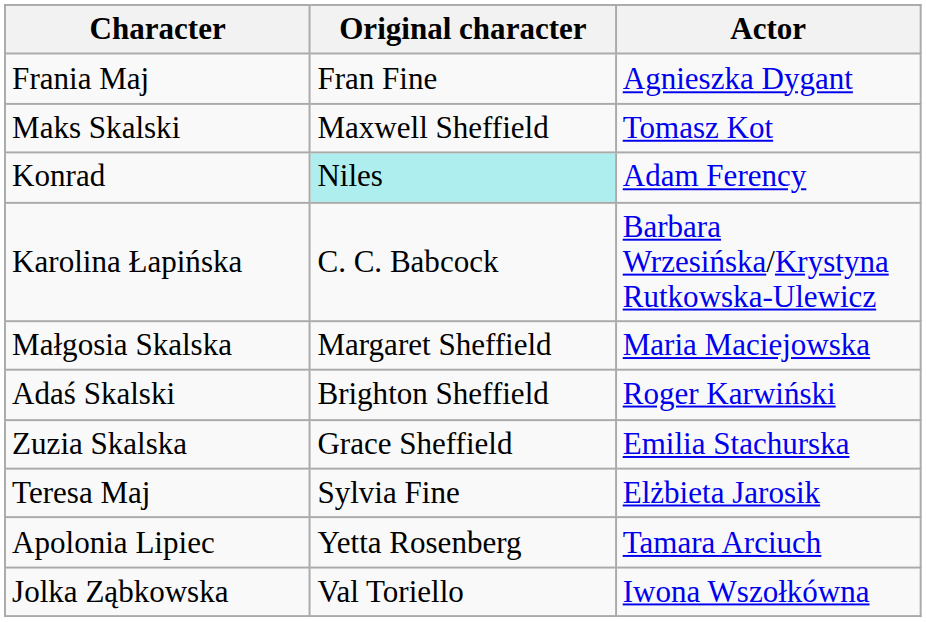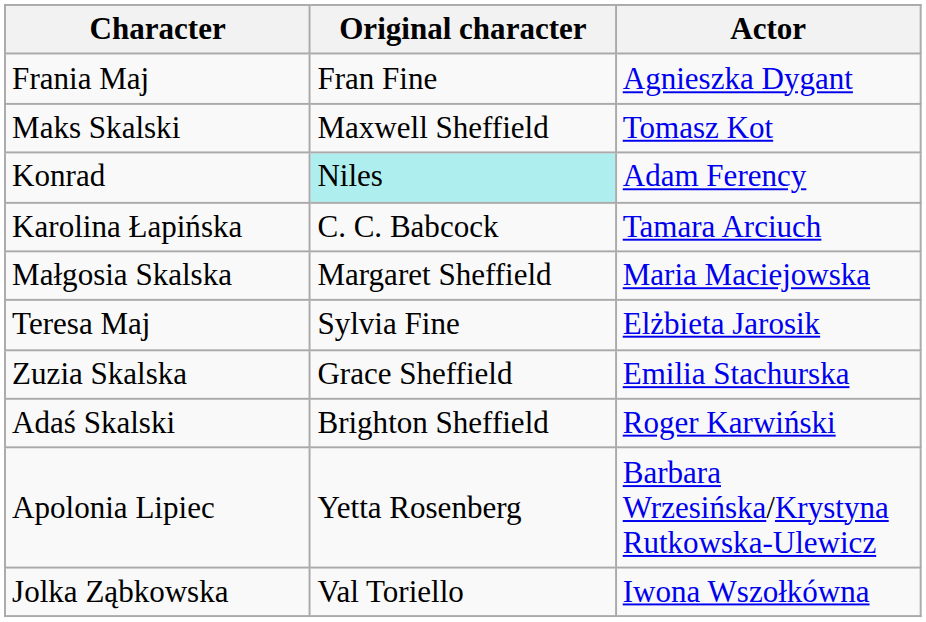 <table class="wikitable">
 <tr>
 <th style="width:150px;">Character</th>
 <th style="width:150px;">Original character</th>
 <th style="width:150px;">Actor</th>
 </tr>
 <tr>
 <td>Frania Maj</td>
 <td>Fran Fine</td>
 <td><a href='#'>Agnieszka Dygant</a></td>
 </tr>
 <tr>
 <td>Maks Skalski</td>
 <td>Maxwell Sheffield</td>
 <td><a href='#'>Tomasz Kot</a></td>
 </tr>
 <tr>
 <td>Konrad</td>
 <td style="background: paleturquoise;">Niles</td>
 <td><a href='#'>Adam Ferency</a></td>
 </tr>
 <tr>
 <td>Karolina Łapińska</td>
 <td>C. C. Babcock</td>
-<td><a href='#'>Barbara Wrzesińska</a>/<a href='#'>Krystyna Rutkowska-Ulewicz</a></td>
+<td><a href='#'>Tamara Arciuch</a></td>
 </tr>
 <tr>
 <td>Małgosia Skalska</td>
 <td>Margaret Sheffield</td>
 <td><a href='#'>Maria Maciejowska</a></td>
 </tr>
 <tr>
-<td>Adaś Skalski</td>
-<td>Brighton Sheffield</td>
-<td><a href='#'>Roger Karwiński</a></td>
+<td>Teresa Maj</td>
+<td>Sylvia Fine</td>
+<td><a href='#'>Elżbieta Jarosik</a></td>
 </tr>
 <tr>
 <td>Zuzia Skalska</td>
 <td>Grace Sheffield</td>
 <td><a href='#'>Emilia Stachurska</a></td>
 </tr>
 <tr>
-<td>Teresa Maj</td>
-<td>Sylvia Fine</td>
-<td><a href='#'>Elżbieta Jarosik</a></td>
+<td>Adaś Skalski</td>
+<td>Brighton Sheffield</td>
+<td><a href='#'>Roger Karwiński</a></td>
 </tr>
 <tr>
 <td>Apolonia Lipiec</td>
 <td>Yetta Rosenberg</td>
-<td><a href='#'>Tamara Arciuch</a></td>
+<td><a href='#'>Barbara Wrzesińska</a>/<a href='#'>Krystyna Rutkowska-Ulewicz</a></td>
 </tr>
 <tr>
 <td>Jolka Ząbkowska</td>
 <td>Val Toriello</td>
 <td><a href='#'>Iwona Wszołkówna</a></td>
 </tr>
 </table>
